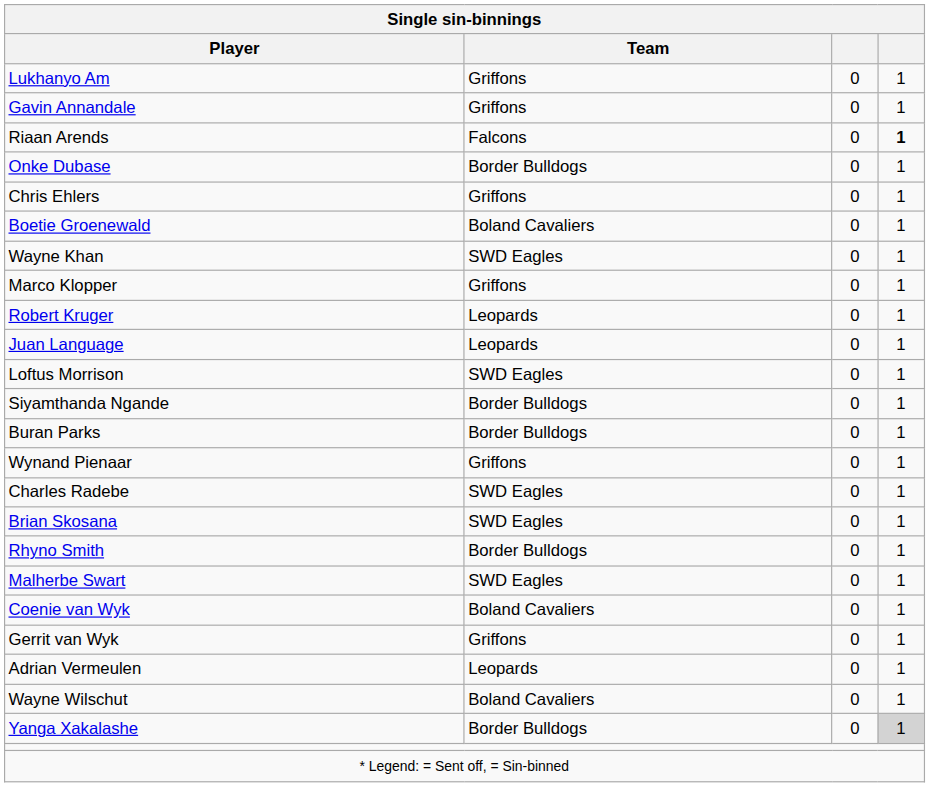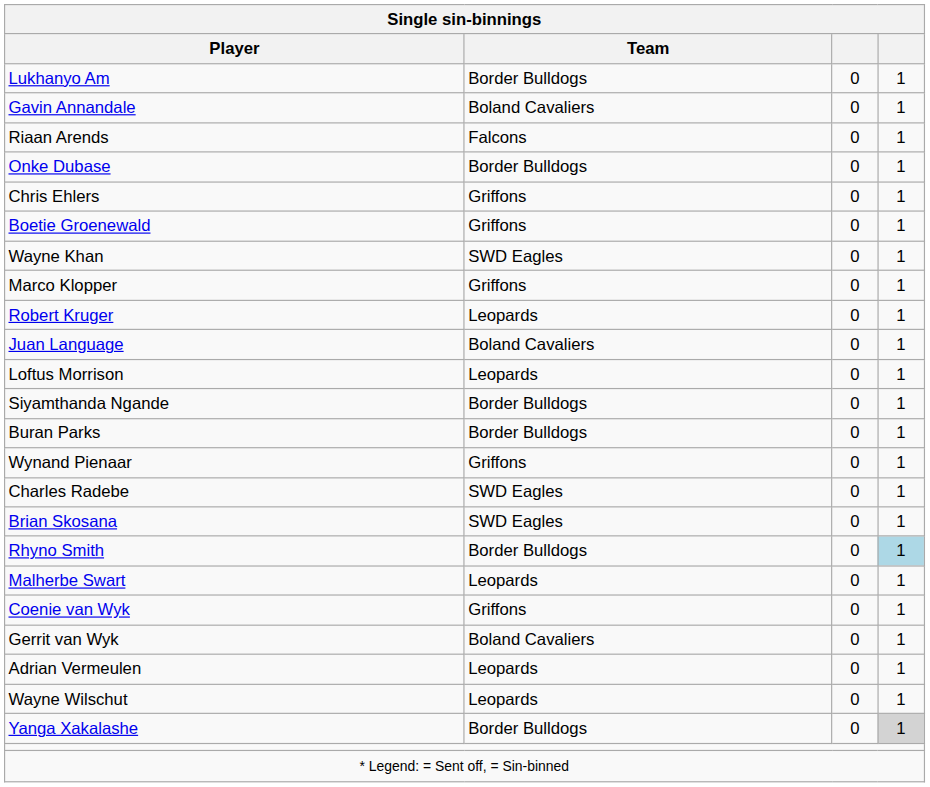 <table class="wikitable collapsible collapsed sortable" style="text-align:center; line-height:130%; font-size:90%; width:40%;">
 <tr>
 <th colspan="100%">Single sin-binnings</th>
 </tr>
 <tr>
 <th style="width:50%;">Player</th>
 <th style="width:40%;">Team</th>
 <th style="width:5%;"></th>
 <th style="width:5%;"><br></th>
 </tr>
 <tr>
 <td style="text-align:left;"><a href='#'>Lukhanyo Am</a></td>
-<td style="text-align:left;">Griffons</td>
+<td style="text-align:left;">Border Bulldogs</td>
 <td>0</td>
 <td>1</td>
 </tr>
 <tr>
 <td style="text-align:left;"><a href='#'>Gavin Annandale</a></td>
-<td style="text-align:left;">Griffons</td>
+<td style="text-align:left;">Boland Cavaliers</td>
 <td>0</td>
 <td>1</td>
 </tr>
 <tr>
 <td style="text-align:left;">Riaan Arends</td>
 <td style="text-align:left;">Falcons</td>
 <td>0</td>
-<td><strong>1</strong></td>
+<td>1</td>
 </tr>
 <tr>
 <td style="text-align:left;"><a href='#'>Onke Dubase</a></td>
 <td style="text-align:left;">Border Bulldogs</td>
 <td>0</td>
 <td>1</td>
 </tr>
 <tr>
 <td style="text-align:left;">Chris Ehlers</td>
 <td style="text-align:left;">Griffons</td>
 <td>0</td>
 <td>1</td>
 </tr>
 <tr>
 <td style="text-align:left;"><a href='#'>Boetie Groenewald</a></td>
-<td style="text-align:left;">Boland Cavaliers</td>
+<td style="text-align:left;">Griffons</td>
 <td>0</td>
 <td>1</td>
 </tr>
 <tr>
 <td style="text-align:left;">Wayne Khan</td>
 <td style="text-align:left;">SWD Eagles</td>
 <td>0</td>
 <td>1</td>
 </tr>
 <tr>
 <td style="text-align:left;">Marco Klopper</td>
 <td style="text-align:left;">Griffons</td>
 <td>0</td>
 <td>1</td>
 </tr>
 <tr>
 <td style="text-align:left;"><a href='#'>Robert Kruger</a></td>
 <td style="text-align:left;">Leopards</td>
 <td>0</td>
 <td>1</td>
 </tr>
 <tr>
 <td style="text-align:left;"><a href='#'>Juan Language</a></td>
-<td style="text-align:left;">Leopards</td>
+<td style="text-align:left;">Boland Cavaliers</td>
 <td>0</td>
 <td>1</td>
 </tr>
 <tr>
 <td style="text-align:left;">Loftus Morrison</td>
-<td style="text-align:left;">SWD Eagles</td>
+<td style="text-align:left;">Leopards</td>
 <td>0</td>
 <td>1</td>
 </tr>
 <tr>
 <td style="text-align:left;">Siyamthanda Ngande</td>
 <td style="text-align:left;">Border Bulldogs</td>
 <td>0</td>
 <td>1</td>
 </tr>
 <tr>
 <td style="text-align:left;">Buran Parks</td>
 <td style="text-align:left;">Border Bulldogs</td>
 <td>0</td>
 <td>1</td>
 </tr>
 <tr>
 <td style="text-align:left;">Wynand Pienaar</td>
 <td style="text-align:left;">Griffons</td>
 <td>0</td>
 <td>1</td>
 </tr>
 <tr>
 <td style="text-align:left;">Charles Radebe</td>
 <td style="text-align:left;">SWD Eagles</td>
 <td>0</td>
 <td>1</td>
 </tr>
 <tr>
 <td style="text-align:left;"><a href='#'>Brian Skosana</a></td>
 <td style="text-align:left;">SWD Eagles</td>
 <td>0</td>
 <td>1</td>
 </tr>
 <tr>
 <td style="text-align:left;"><a href='#'>Rhyno Smith</a></td>
 <td style="text-align:left;">Border Bulldogs</td>
 <td>0</td>
-<td>1</td>
+<td style="background: lightblue;">1</td>
 </tr>
 <tr>
 <td style="text-align:left;"><a href='#'>Malherbe Swart</a></td>
-<td style="text-align:left;">SWD Eagles</td>
+<td style="text-align:left;">Leopards</td>
 <td>0</td>
 <td>1</td>
 </tr>
 <tr>
 <td style="text-align:left;"><a href='#'>Coenie van Wyk</a></td>
-<td style="text-align:left;">Boland Cavaliers</td>
+<td style="text-align:left;">Griffons</td>
 <td>0</td>
 <td>1</td>
 </tr>
 <tr>
 <td style="text-align:left;">Gerrit van Wyk</td>
-<td style="text-align:left;">Griffons</td>
+<td style="text-align:left;">Boland Cavaliers</td>
 <td>0</td>
 <td>1</td>
 </tr>
 <tr>
 <td style="text-align:left;">Adrian Vermeulen</td>
 <td style="text-align:left;">Leopards</td>
 <td>0</td>
 <td>1</td>
 </tr>
 <tr>
 <td style="text-align:left;">Wayne Wilschut</td>
-<td style="text-align:left;">Boland Cavaliers</td>
+<td style="text-align:left;">Leopards</td>
 <td>0</td>
 <td>1</td>
 </tr>
 <tr>
 <td style="text-align:left;"><a href='#'>Yanga Xakalashe</a></td>
 <td style="text-align:left;">Border Bulldogs</td>
 <td>0</td>
 <td style="background: lightgrey;">1</td>
 </tr>
 <tr>
 <td colspan="4"></td>
 </tr>
 <tr>
 <td colspan="4"><small>* Legend:  = Sent off,  = Sin-binned</small></td>
 </tr>
 </table>
